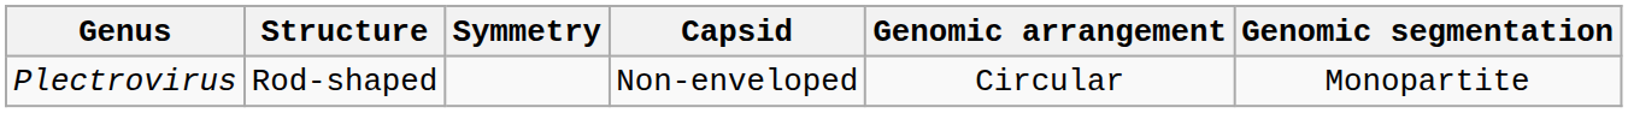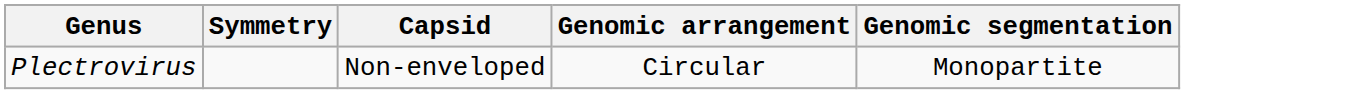 <table class="wikitable sortable" style="text-align:center">
 <tr>
 <th>Genus</th>
-<th>Structure</th>
 <th>Symmetry</th>
 <th>Capsid</th>
 <th>Genomic arrangement</th>
 <th>Genomic segmentation</th>
 </tr>
 <tr>
 <td><em>Plectrovirus</em></td>
-<td>Rod-shaped</td>
 <td></td>
 <td>Non-enveloped</td>
 <td>Circular</td>
 <td>Monopartite</td>
 </tr>
 </table>
